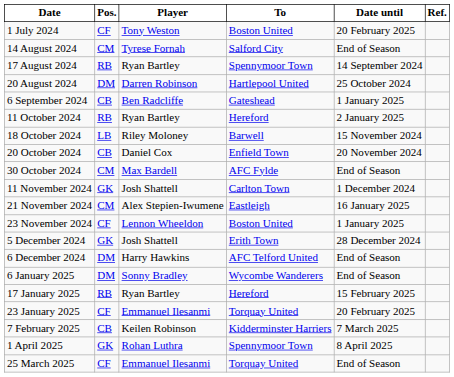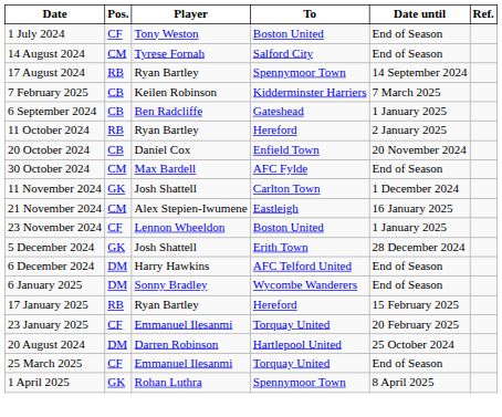 <table class="wikitable plainrowheaders sortable">
 <tr>
 <th style="background:#ffffff;color:#000000;border:1px solid black;">Date</th>
 <th style="background:#ffffff;color:#000000;border:1px solid black;">Pos.</th>
 <th style="background:#ffffff;color:#000000;border:1px solid black;">Player</th>
 <th style="background:#ffffff;color:#000000;border:1px solid black;">To</th>
 <th style="background:#ffffff;color:#000000;border:1px solid black;">Date until</th>
 <th style="background:#ffffff;color:#000000;border:1px solid black;">Ref.</th>
 </tr>
 <tr>
 <td>1 July 2024</td>
 <td><a href='#'>CF</a></td>
 <td> <a href='#'>Tony Weston</a></td>
 <td> <a href='#'>Boston United</a></td>
-<td>20 February 2025</td>
+<td>End of Season</td>
 <td></td>
 </tr>
 <tr>
 <td>14 August 2024</td>
 <td><a href='#'>CM</a></td>
 <td> <a href='#'>Tyrese Fornah</a></td>
 <td> <a href='#'>Salford City</a></td>
 <td>End of Season</td>
 <td></td>
 </tr>
 <tr>
 <td>17 August 2024</td>
 <td><a href='#'>RB</a></td>
 <td> Ryan Bartley</td>
 <td> <a href='#'>Spennymoor Town</a></td>
 <td>14 September 2024</td>
 <td></td>
 </tr>
 <tr>
-<td>20 August 2024</td>
-<td><a href='#'>DM</a></td>
-<td> <a href='#'>Darren Robinson</a></td>
-<td> <a href='#'>Hartlepool United</a></td>
-<td>25 October 2024</td>
+<td>7 February 2025</td>
+<td><a href='#'>CB</a></td>
+<td> Keilen Robinson</td>
+<td> <a href='#'>Kidderminster Harriers</a></td>
+<td>7 March 2025</td>
 <td></td>
 </tr>
 <tr>
 <td>6 September 2024</td>
 <td><a href='#'>CB</a></td>
 <td> <a href='#'>Ben Radcliffe</a></td>
 <td> <a href='#'>Gateshead</a></td>
 <td>1 January 2025</td>
 <td></td>
 </tr>
 <tr>
 <td>11 October 2024</td>
 <td><a href='#'>RB</a></td>
 <td> Ryan Bartley</td>
 <td> <a href='#'>Hereford</a></td>
 <td>2 January 2025</td>
-<td></td>
-</tr>
-<tr>
-<td>18 October 2024</td>
-<td><a href='#'>LB</a></td>
-<td> Riley Moloney</td>
-<td> <a href='#'>Barwell</a></td>
-<td>15 November 2024</td>
 <td></td>
 </tr>
 <tr>
 <td>20 October 2024</td>
 <td><a href='#'>CB</a></td>
 <td> Daniel Cox</td>
 <td> <a href='#'>Enfield Town</a></td>
 <td>20 November 2024</td>
 <td></td>
 </tr>
 <tr>
 <td>30 October 2024</td>
 <td><a href='#'>CM</a></td>
 <td> <a href='#'>Max Bardell</a></td>
 <td> <a href='#'>AFC Fylde</a></td>
 <td>End of Season</td>
 <td></td>
 </tr>
 <tr>
 <td>11 November 2024</td>
 <td><a href='#'>GK</a></td>
 <td> Josh Shattell</td>
 <td> <a href='#'>Carlton Town</a></td>
 <td>1 December 2024</td>
 <td></td>
 </tr>
 <tr>
 <td>21 November 2024</td>
 <td><a href='#'>CM</a></td>
 <td> Alex Stepien-Iwumene</td>
 <td> <a href='#'>Eastleigh</a></td>
 <td>16 January 2025</td>
 <td></td>
 </tr>
 <tr>
 <td>23 November 2024</td>
 <td><a href='#'>CF</a></td>
 <td> <a href='#'>Lennon Wheeldon</a></td>
 <td> <a href='#'>Boston United</a></td>
 <td>1 January 2025</td>
 <td></td>
 </tr>
 <tr>
 <td>5 December 2024</td>
 <td><a href='#'>GK</a></td>
 <td> Josh Shattell</td>
 <td> <a href='#'>Erith Town</a></td>
 <td>28 December 2024</td>
 <td></td>
 </tr>
 <tr>
 <td>6 December 2024</td>
 <td><a href='#'>DM</a></td>
 <td> Harry Hawkins</td>
 <td> <a href='#'>AFC Telford United</a></td>
 <td>End of Season</td>
 <td></td>
 </tr>
 <tr>
 <td>6 January 2025</td>
 <td><a href='#'>DM</a></td>
 <td> <a href='#'>Sonny Bradley</a></td>
 <td> <a href='#'>Wycombe Wanderers</a></td>
 <td>End of Season</td>
 <td></td>
 </tr>
 <tr>
 <td>17 January 2025</td>
 <td><a href='#'>RB</a></td>
 <td> Ryan Bartley</td>
 <td> <a href='#'>Hereford</a></td>
 <td>15 February 2025</td>
 <td></td>
 </tr>
 <tr>
 <td>23 January 2025</td>
 <td><a href='#'>CF</a></td>
 <td> <a href='#'>Emmanuel Ilesanmi</a></td>
 <td> <a href='#'>Torquay United</a></td>
 <td>20 February 2025</td>
 <td></td>
 </tr>
 <tr>
-<td>7 February 2025</td>
-<td><a href='#'>CB</a></td>
-<td> Keilen Robinson</td>
-<td> <a href='#'>Kidderminster Harriers</a></td>
-<td>7 March 2025</td>
+<td>20 August 2024</td>
+<td><a href='#'>DM</a></td>
+<td> <a href='#'>Darren Robinson</a></td>
+<td> <a href='#'>Hartlepool United</a></td>
+<td>25 October 2024</td>
+<td></td>
+</tr>
+<tr>
+<td>25 March 2025</td>
+<td><a href='#'>CF</a></td>
+<td> <a href='#'>Emmanuel Ilesanmi</a></td>
+<td> <a href='#'>Torquay United</a></td>
+<td>End of Season</td>
 <td></td>
 </tr>
 <tr>
 <td>1 April 2025</td>
 <td><a href='#'>GK</a></td>
 <td> <a href='#'>Rohan Luthra</a></td>
 <td> <a href='#'>Spennymoor Town</a></td>
 <td>8 April 2025</td>
 <td></td>
 </tr>
-<tr>
-<td>25 March 2025</td>
-<td><a href='#'>CF</a></td>
-<td> <a href='#'>Emmanuel Ilesanmi</a></td>
-<td> <a href='#'>Torquay United</a></td>
-<td>End of Season</td>
-<td></td>
-</tr>
 </table>
